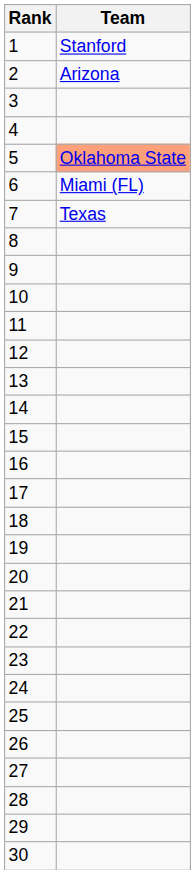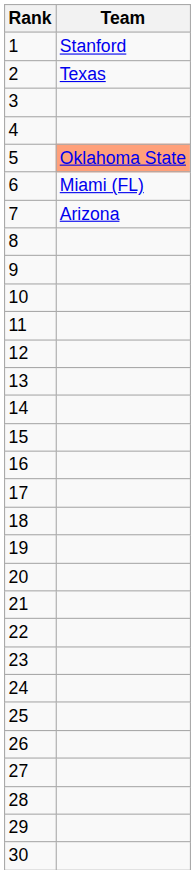 <table class=wikitable>
 <tr>
 <th>Rank</th>
 <th>Team</th>
 </tr>
 <tr>
 <td>1</td>
 <td><a href='#'>Stanford</a></td>
 </tr>
 <tr>
 <td>2</td>
-<td><a href='#'>Arizona</a></td>
+<td><a href='#'>Texas</a></td>
 </tr>
 <tr>
 <td>3</td>
 <td></td>
 </tr>
 <tr>
 <td>4</td>
 <td></td>
 </tr>
 <tr>
 <td>5</td>
 <td style="background: lightsalmon;"><a href='#'>Oklahoma State</a></td>
 </tr>
 <tr>
 <td>6</td>
 <td><a href='#'>Miami (FL)</a></td>
 </tr>
 <tr>
 <td>7</td>
-<td><a href='#'>Texas</a></td>
+<td><a href='#'>Arizona</a></td>
 </tr>
 <tr>
 <td>8</td>
 <td></td>
 </tr>
 <tr>
 <td>9</td>
 <td></td>
 </tr>
 <tr>
 <td>10</td>
 <td></td>
 </tr>
 <tr>
 <td>11</td>
 <td></td>
 </tr>
 <tr>
 <td>12</td>
 <td></td>
 </tr>
 <tr>
 <td>13</td>
 <td></td>
 </tr>
 <tr>
 <td>14</td>
 <td></td>
 </tr>
 <tr>
 <td>15</td>
 <td></td>
 </tr>
 <tr>
 <td>16</td>
 <td></td>
 </tr>
 <tr>
 <td>17</td>
 <td></td>
 </tr>
 <tr>
 <td>18</td>
 <td></td>
 </tr>
 <tr>
 <td>19</td>
 <td></td>
 </tr>
 <tr>
 <td>20</td>
 <td></td>
 </tr>
 <tr>
 <td>21</td>
 <td></td>
 </tr>
 <tr>
 <td>22</td>
 <td></td>
 </tr>
 <tr>
 <td>23</td>
 <td></td>
 </tr>
 <tr>
 <td>24</td>
 <td></td>
 </tr>
 <tr>
 <td>25</td>
 <td></td>
 </tr>
 <tr>
 <td>26</td>
 <td></td>
 </tr>
 <tr>
 <td>27</td>
 <td></td>
 </tr>
 <tr>
 <td>28</td>
 <td></td>
 </tr>
 <tr>
 <td>29</td>
 <td></td>
 </tr>
 <tr>
 <td>30</td>
 <td></td>
 </tr>
 </table>
